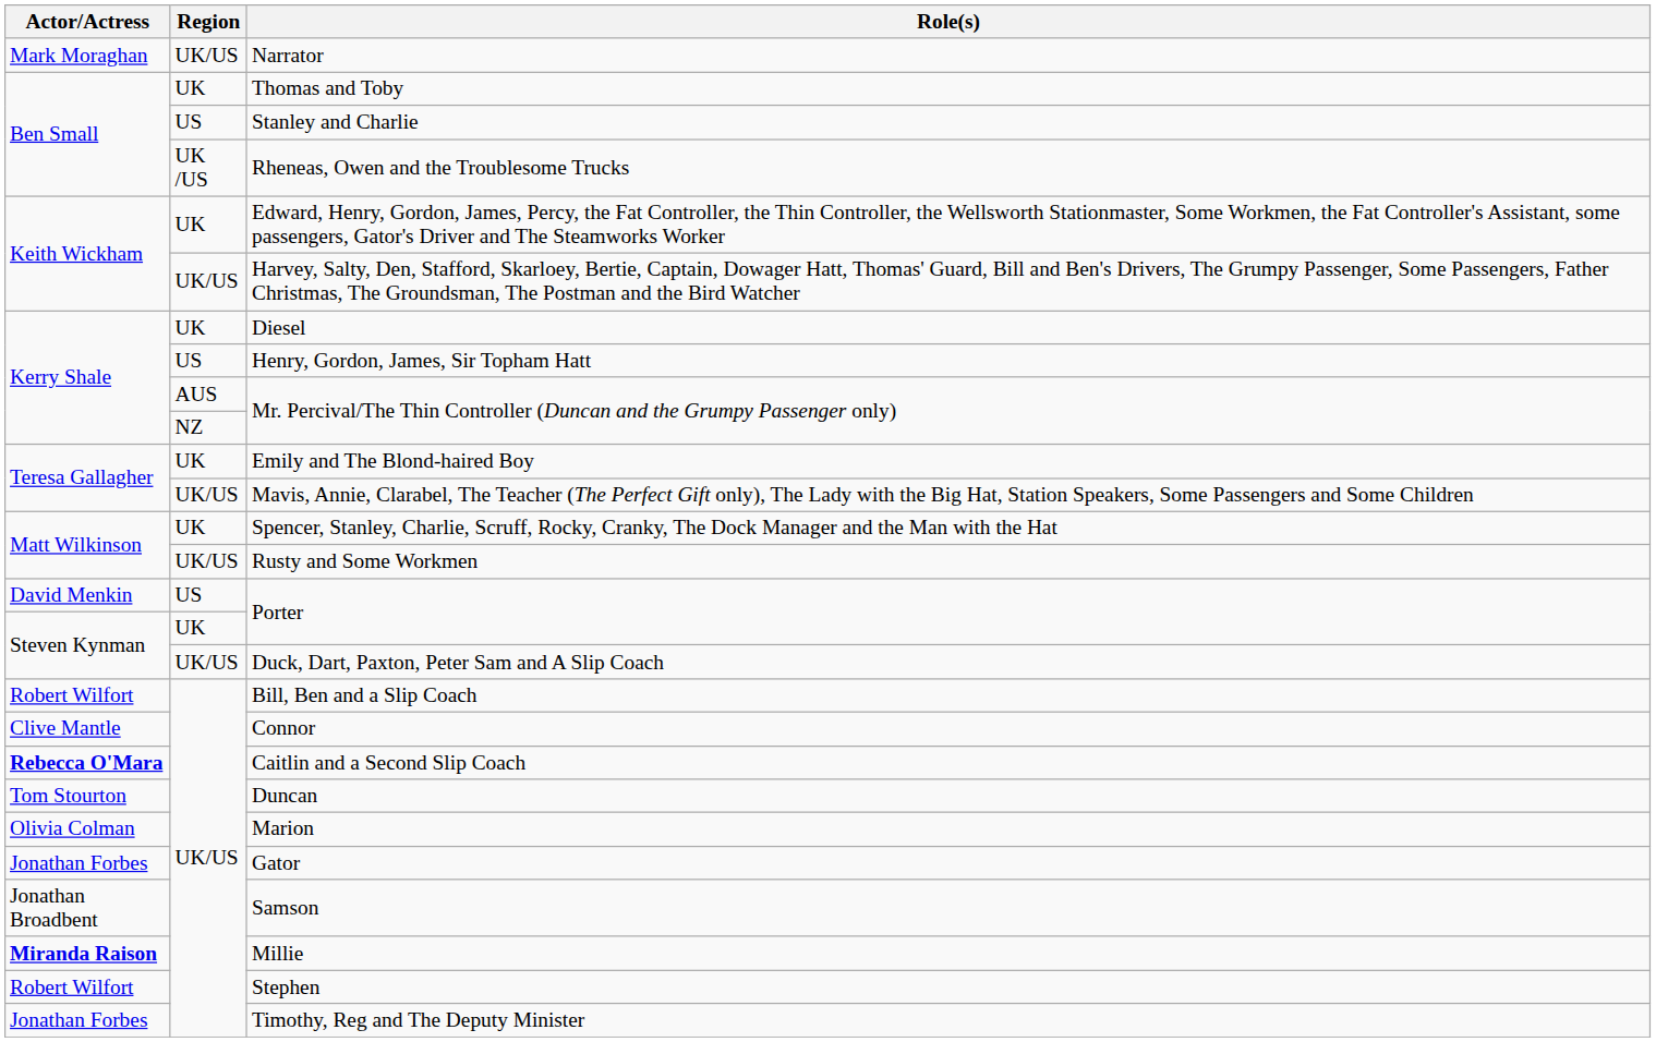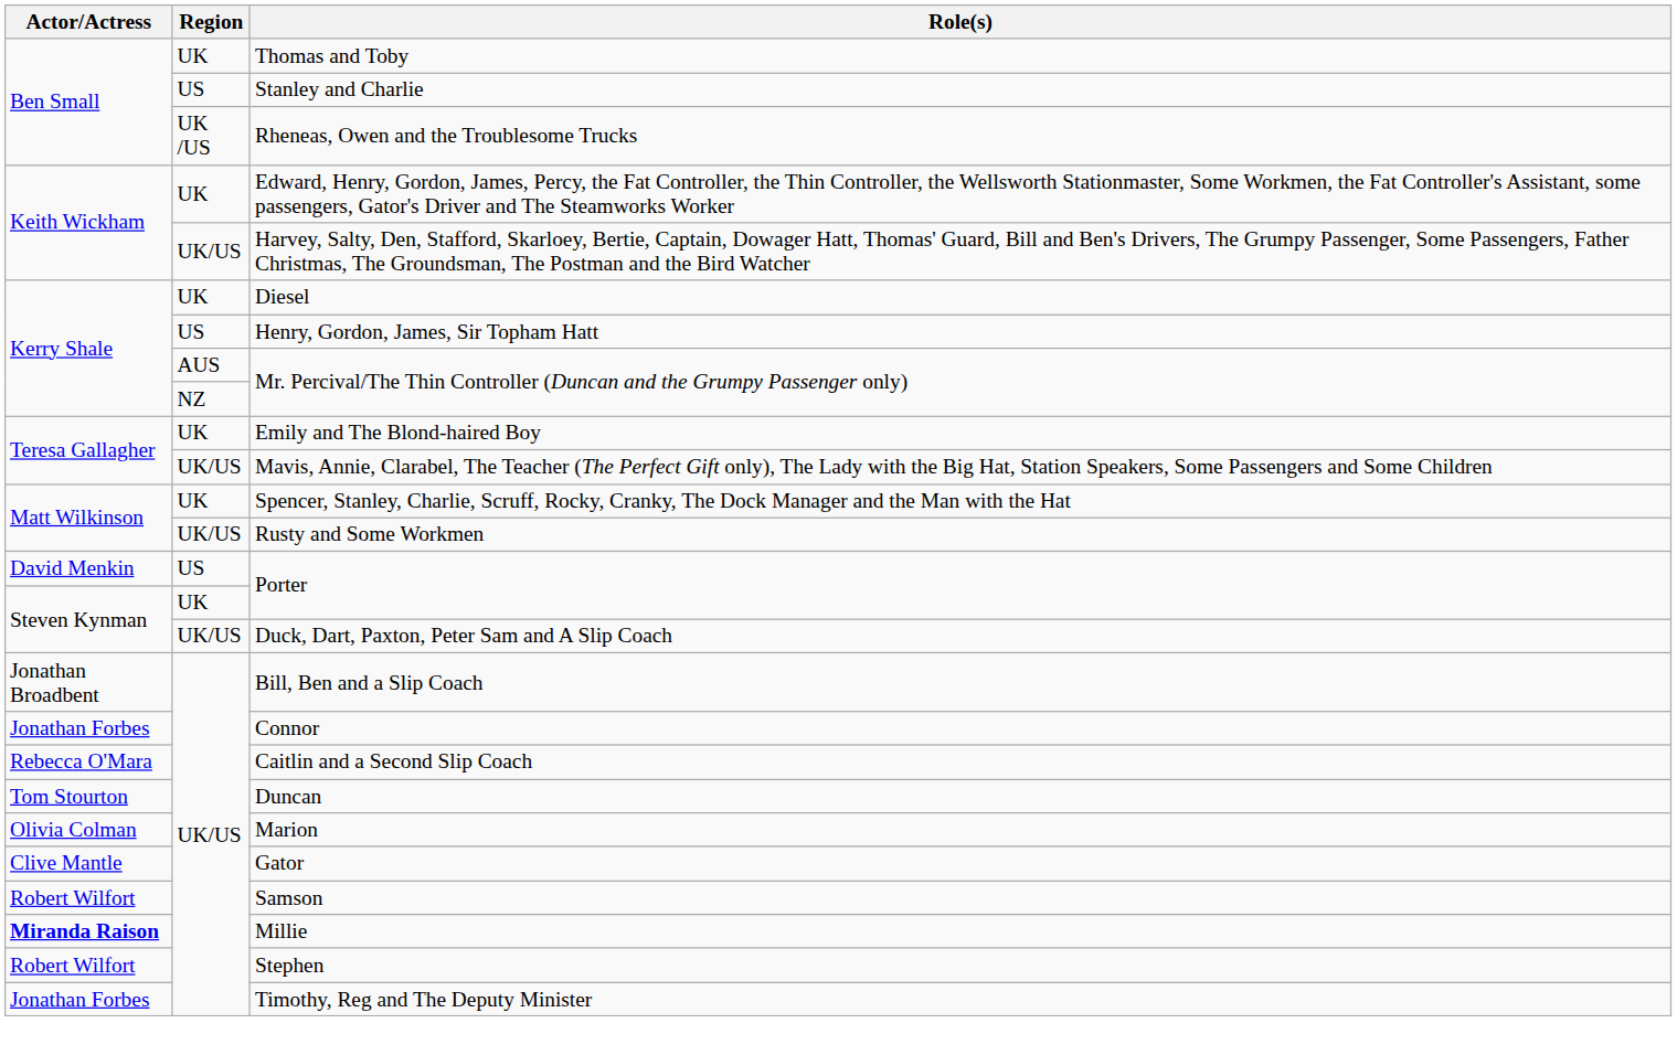 <table class="wikitable">
 <tr>
 <th>Actor/Actress</th>
 <th>Region</th>
 <th>Role(s)</th>
-</tr>
-<tr>
-<td><a href='#'>Mark Moraghan</a></td>
-<td>UK/US</td>
-<td>Narrator</td>
 </tr>
 <tr>
 <td rowspan = "3"><a href='#'>Ben Small</a></td>
 <td>UK</td>
 <td>Thomas and Toby</td>
 </tr>
 <tr>
 <td>US</td>
 <td>Stanley and Charlie</td>
 </tr>
 <tr>
 <td>UK /US</td>
 <td>Rheneas, Owen and the Troublesome Trucks</td>
 </tr>
 <tr>
 <td rowspan = "2"><a href='#'>Keith Wickham</a></td>
 <td>UK</td>
 <td>Edward, Henry, Gordon, James, Percy, the Fat Controller, the Thin Controller, the Wellsworth Stationmaster, Some Workmen, the Fat Controller's Assistant, some passengers, Gator's Driver and The Steamworks Worker</td>
 </tr>
 <tr>
 <td>UK/US</td>
 <td>Harvey, Salty, Den, Stafford, Skarloey, Bertie, Captain, Dowager Hatt, Thomas' Guard, Bill and Ben's Drivers, The Grumpy Passenger, Some Passengers, Father Christmas, The Groundsman, The Postman and the Bird Watcher</td>
 </tr>
 <tr>
 <td rowspan = "4"><a href='#'>Kerry Shale</a></td>
 <td>UK</td>
 <td>Diesel</td>
 </tr>
 <tr>
 <td>US</td>
 <td>Henry, Gordon, James, Sir Topham Hatt</td>
 </tr>
 <tr>
 <td>AUS</td>
 <td rowspan = "2">Mr. Percival/The Thin Controller (<em>Duncan and the Grumpy Passenger</em> only)</td>
 </tr>
 <tr>
 <td>NZ</td>
 </tr>
 <tr>
 <td rowspan="2"><a href='#'>Teresa Gallagher</a></td>
 <td>UK</td>
 <td>Emily and The Blond-haired Boy</td>
 </tr>
 <tr>
 <td>UK/US</td>
 <td>Mavis, Annie, Clarabel, The Teacher (<em>The Perfect Gift</em> only), The Lady with the Big Hat, Station Speakers, Some Passengers and Some Children</td>
 </tr>
 <tr>
 <td rowspan="2"><a href='#'>Matt Wilkinson</a></td>
 <td>UK</td>
 <td>Spencer, Stanley, Charlie, Scruff, Rocky, Cranky, The Dock Manager and the Man with the Hat</td>
 </tr>
 <tr>
 <td>UK/US</td>
 <td>Rusty and Some Workmen</td>
 </tr>
 <tr>
 <td><a href='#'>David Menkin</a></td>
 <td>US</td>
 <td rowspan="2">Porter</td>
 </tr>
 <tr>
 <td rowspan="2">Steven Kynman</td>
 <td>UK</td>
 </tr>
 <tr>
 <td>UK/US</td>
 <td>Duck, Dart, Paxton, Peter Sam and A Slip Coach</td>
 </tr>
 <tr>
-<td><a href='#'>Robert Wilfort</a></td>
+<td>Jonathan Broadbent</td>
 <td rowspan="10">UK/US</td>
 <td>Bill, Ben and a Slip Coach</td>
 </tr>
 <tr>
-<td><a href='#'>Clive Mantle</a></td>
+<td><a href='#'>Jonathan Forbes</a></td>
 <td>Connor</td>
 </tr>
 <tr>
-<td><strong><a href='#'>Rebecca O'Mara</a></strong></td>
+<td><a href='#'>Rebecca O'Mara</a></td>
 <td>Caitlin and a Second Slip Coach</td>
 </tr>
 <tr>
 <td><a href='#'>Tom Stourton</a></td>
 <td>Duncan</td>
 </tr>
 <tr>
 <td><a href='#'>Olivia Colman</a></td>
 <td>Marion</td>
 </tr>
 <tr>
-<td><a href='#'>Jonathan Forbes</a></td>
+<td><a href='#'>Clive Mantle</a></td>
 <td>Gator</td>
 </tr>
 <tr>
-<td>Jonathan Broadbent</td>
+<td><a href='#'>Robert Wilfort</a></td>
 <td>Samson</td>
 </tr>
 <tr>
 <td><strong><a href='#'>Miranda Raison</a></strong></td>
 <td>Millie</td>
 </tr>
 <tr>
 <td><a href='#'>Robert Wilfort</a></td>
 <td>Stephen</td>
 </tr>
 <tr>
 <td><a href='#'>Jonathan Forbes</a></td>
 <td>Timothy, Reg and The Deputy Minister</td>
 </tr>
 <tr>
 </tr>
 </table>
